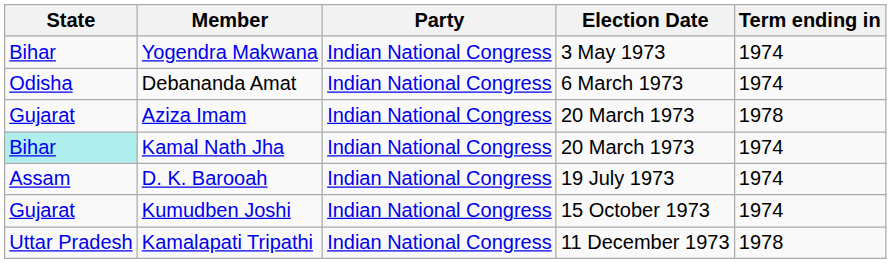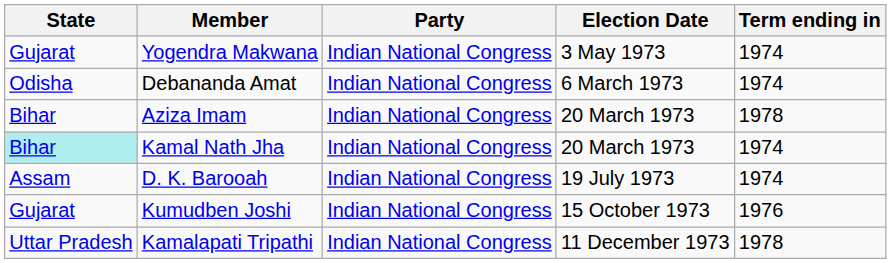 <table class="wikitable sortable">
 <tr>
 <th>State</th>
 <th>Member</th>
 <th>Party</th>
 <th>Election Date</th>
 <th>Term ending in</th>
 </tr>
 <tr>
-<td><a href='#'>Bihar</a></td>
+<td><a href='#'>Gujarat</a></td>
 <td><a href='#'>Yogendra Makwana</a></td>
 <td><a href='#'>Indian National Congress</a></td>
 <td>3 May 1973</td>
 <td>1974</td>
 </tr>
 <tr>
 <td><a href='#'>Odisha</a></td>
 <td>Debananda Amat</td>
 <td><a href='#'>Indian National Congress</a></td>
 <td>6 March 1973</td>
 <td>1974</td>
 </tr>
 <tr>
-<td><a href='#'>Gujarat</a></td>
+<td><a href='#'>Bihar</a></td>
 <td><a href='#'>Aziza Imam</a></td>
 <td><a href='#'>Indian National Congress</a></td>
 <td>20 March 1973</td>
 <td>1978</td>
 </tr>
 <tr>
 <td style="background: paleturquoise;"><a href='#'>Bihar</a></td>
 <td><a href='#'>Kamal Nath Jha</a></td>
 <td><a href='#'>Indian National Congress</a></td>
 <td>20 March 1973</td>
 <td>1974</td>
 </tr>
 <tr>
 <td><a href='#'>Assam</a></td>
 <td><a href='#'>D. K. Barooah</a></td>
 <td><a href='#'>Indian National Congress</a></td>
 <td>19 July 1973</td>
 <td>1974</td>
 </tr>
 <tr>
 <td><a href='#'>Gujarat</a></td>
 <td><a href='#'>Kumudben Joshi</a></td>
 <td><a href='#'>Indian National Congress</a></td>
 <td>15 October 1973</td>
-<td>1974</td>
+<td>1976</td>
 </tr>
 <tr>
 <td><a href='#'>Uttar Pradesh</a></td>
 <td><a href='#'>Kamalapati Tripathi</a></td>
 <td><a href='#'>Indian National Congress</a></td>
 <td>11 December 1973</td>
 <td>1978</td>
 </tr>
 </table>
